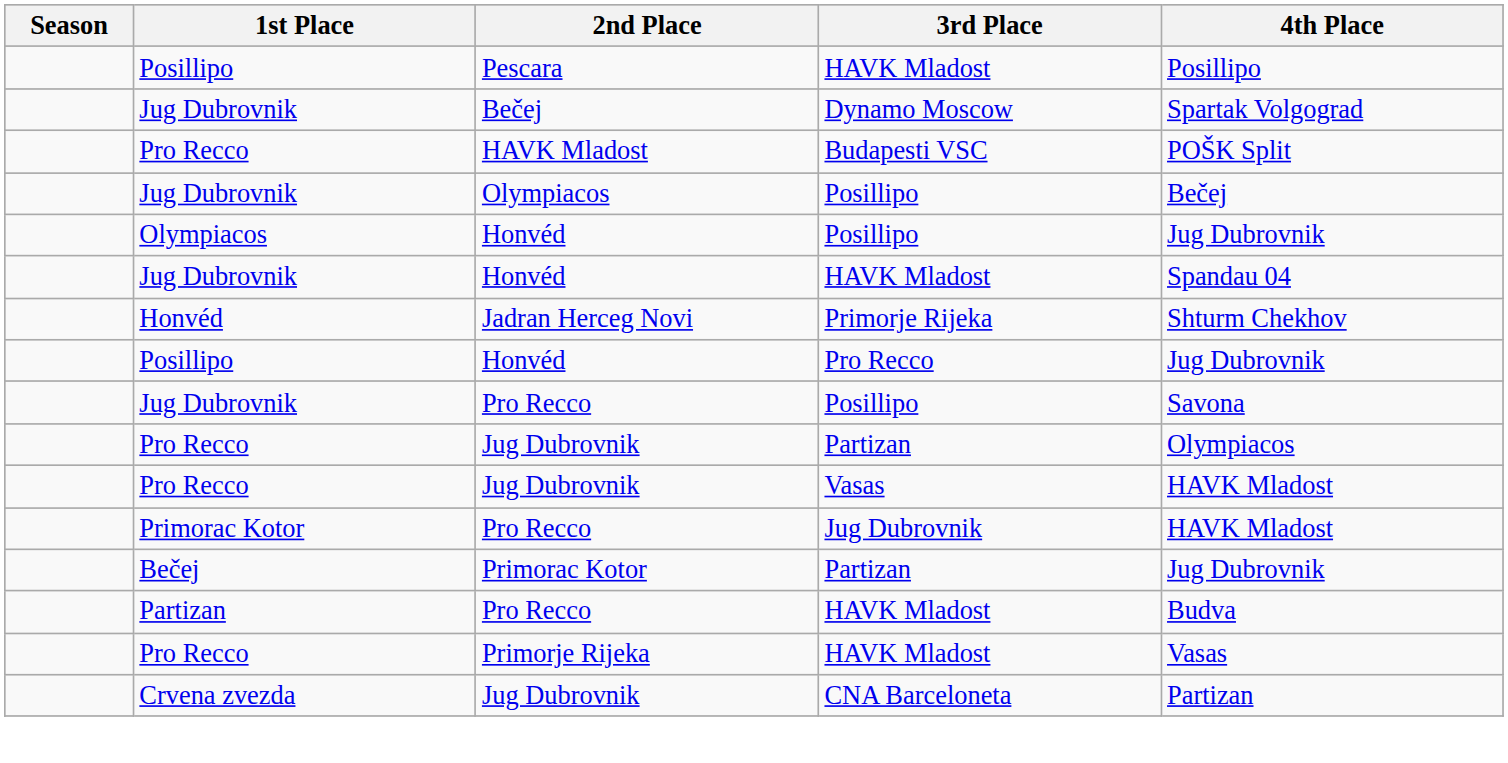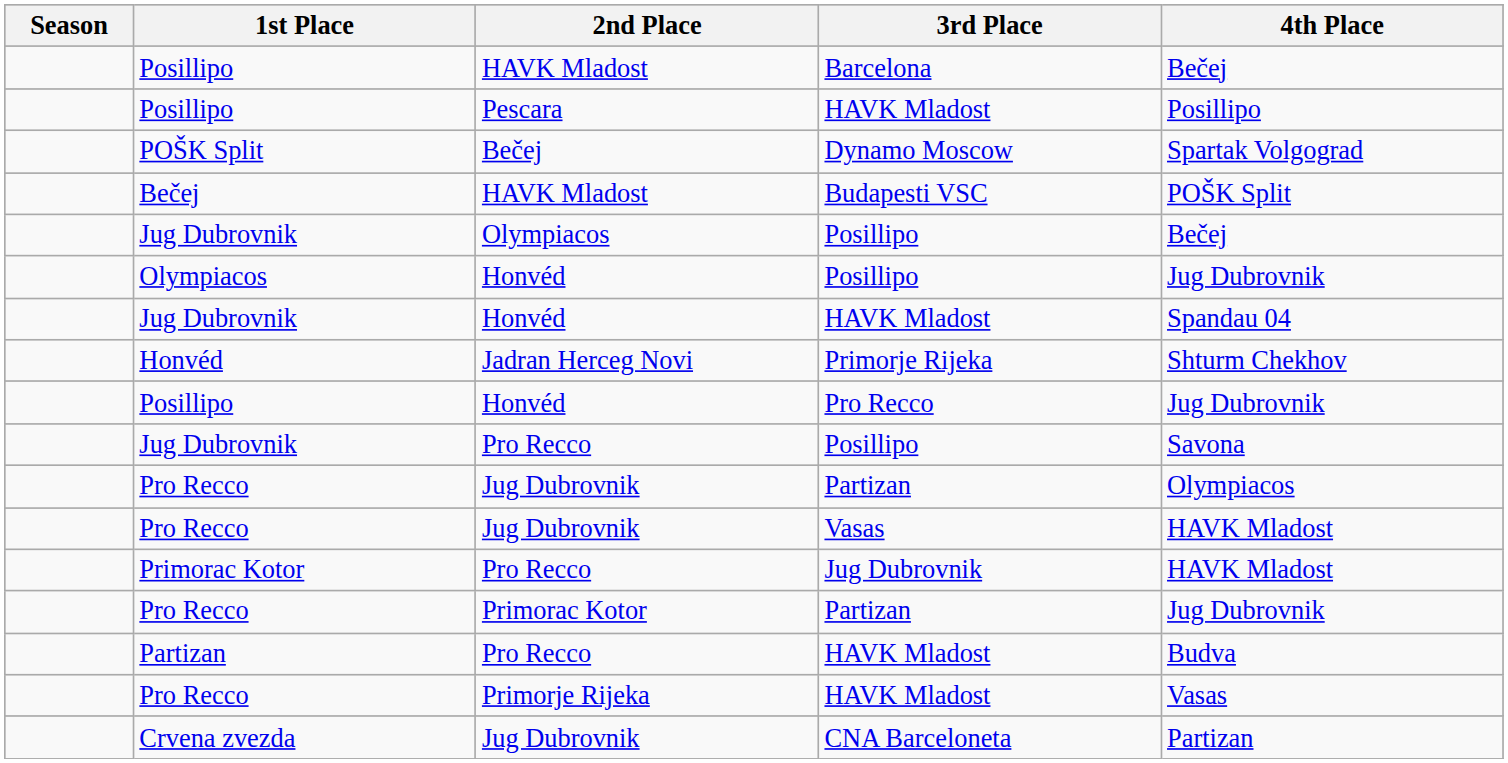 <table class="wikitable">
 <tr>
 <th width=6%>Season</th>
 <th width=16%>1st Place</th>
 <th width=16%>2nd Place</th>
 <th width=16%>3rd Place</th>
 <th width=16%>4th Place</th>
 </tr>
 <tr>
 <td></td>
 <td> <a href='#'>Posillipo</a></td>
+<td> <a href='#'>HAVK Mladost</a></td>
+<td> <a href='#'>Barcelona</a></td>
+<td> <a href='#'>Bečej</a></td>
+</tr>
+<tr>
+<td></td>
+<td> <a href='#'>Posillipo</a></td>
 <td> <a href='#'>Pescara</a></td>
 <td> <a href='#'>HAVK Mladost</a></td>
 <td> <a href='#'>Posillipo</a></td>
 </tr>
 <tr>
 <td></td>
-<td> <a href='#'>Jug Dubrovnik</a></td>
+<td> <a href='#'>POŠK Split</a></td>
 <td> <a href='#'>Bečej</a></td>
 <td> <a href='#'>Dynamo Moscow</a></td>
 <td> <a href='#'>Spartak Volgograd</a></td>
 </tr>
 <tr>
 <td></td>
-<td> <a href='#'>Pro Recco</a></td>
+<td> <a href='#'>Bečej</a></td>
 <td> <a href='#'>HAVK Mladost</a></td>
 <td> <a href='#'>Budapesti VSC</a></td>
 <td> <a href='#'>POŠK Split</a></td>
 </tr>
 <tr>
 <td></td>
 <td> <a href='#'>Jug Dubrovnik</a></td>
 <td> <a href='#'>Olympiacos</a></td>
 <td> <a href='#'>Posillipo</a></td>
 <td> <a href='#'>Bečej</a></td>
 </tr>
 <tr>
 <td></td>
 <td> <a href='#'>Olympiacos</a></td>
 <td> <a href='#'>Honvéd</a></td>
 <td> <a href='#'>Posillipo</a></td>
 <td> <a href='#'>Jug Dubrovnik</a></td>
 </tr>
 <tr>
 <td></td>
 <td> <a href='#'>Jug Dubrovnik</a></td>
 <td> <a href='#'>Honvéd</a></td>
 <td> <a href='#'>HAVK Mladost</a></td>
 <td> <a href='#'>Spandau 04</a></td>
 </tr>
 <tr>
 <td></td>
 <td> <a href='#'>Honvéd</a></td>
 <td> <a href='#'>Jadran Herceg Novi</a></td>
 <td> <a href='#'>Primorje Rijeka</a></td>
 <td> <a href='#'>Shturm Chekhov</a></td>
 </tr>
 <tr>
 <td></td>
 <td> <a href='#'>Posillipo</a></td>
 <td> <a href='#'>Honvéd</a></td>
 <td> <a href='#'>Pro Recco</a></td>
 <td> <a href='#'>Jug Dubrovnik</a></td>
 </tr>
 <tr>
 <td></td>
 <td> <a href='#'>Jug Dubrovnik</a></td>
 <td> <a href='#'>Pro Recco</a></td>
 <td> <a href='#'>Posillipo</a></td>
 <td> <a href='#'>Savona</a></td>
 </tr>
 <tr>
 <td></td>
 <td> <a href='#'>Pro Recco</a></td>
 <td> <a href='#'>Jug Dubrovnik</a></td>
 <td> <a href='#'>Partizan</a></td>
 <td> <a href='#'>Olympiacos</a></td>
 </tr>
 <tr>
 <td></td>
 <td> <a href='#'>Pro Recco</a></td>
 <td> <a href='#'>Jug Dubrovnik</a></td>
 <td> <a href='#'>Vasas</a></td>
 <td> <a href='#'>HAVK Mladost</a></td>
 </tr>
 <tr>
 <td></td>
 <td> <a href='#'>Primorac Kotor</a></td>
 <td> <a href='#'>Pro Recco</a></td>
 <td> <a href='#'>Jug Dubrovnik</a></td>
 <td> <a href='#'>HAVK Mladost</a></td>
 </tr>
 <tr>
 <td></td>
-<td> <a href='#'>Bečej</a></td>
+<td> <a href='#'>Pro Recco</a></td>
 <td> <a href='#'>Primorac Kotor</a></td>
 <td> <a href='#'>Partizan</a></td>
 <td> <a href='#'>Jug Dubrovnik</a></td>
 </tr>
 <tr>
 <td></td>
 <td> <a href='#'>Partizan</a></td>
 <td> <a href='#'>Pro Recco</a></td>
 <td> <a href='#'>HAVK Mladost</a></td>
 <td> <a href='#'>Budva</a></td>
 </tr>
 <tr>
 <td></td>
 <td> <a href='#'>Pro Recco</a></td>
 <td> <a href='#'>Primorje Rijeka</a></td>
 <td> <a href='#'>HAVK Mladost</a></td>
 <td> <a href='#'>Vasas</a></td>
 </tr>
 <tr>
 <td></td>
 <td> <a href='#'>Crvena zvezda</a></td>
 <td> <a href='#'>Jug Dubrovnik</a></td>
 <td> <a href='#'>CNA Barceloneta</a></td>
 <td> <a href='#'>Partizan</a></td>
 </tr>
 </table>
